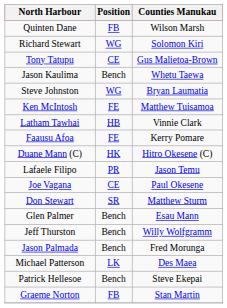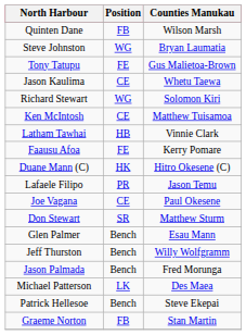 <table align="right" class="wikitable" style="font-size:90%; margin-left:1em">
 <tr bgcolor="#FF0033">
 <th width="130">North Harbour</th>
 <th width="40">Position</th>
 <th width="130">Counties Manukau</th>
 </tr>
 <tr align=center>
 <td>Quinten Dane</td>
 <td><a href='#'>FB</a></td>
 <td>Wilson Marsh</td>
 </tr>
 <tr align=center>
+<td>Steve Johnston</td>
+<td><a href='#'>WG</a></td>
+<td><a href='#'>Bryan Laumatia</a></td>
+</tr>
+<tr align=center>
+<td><a href='#'>Tony Tatupu</a></td>
+<td><a href='#'>FE</a></td>
+<td><a href='#'>Gus Malietoa-Brown</a></td>
+</tr>
+<tr align=center>
+<td>Jason Kaulima</td>
+<td><a href='#'>CE</a></td>
+<td><a href='#'>Whetu Taewa</a></td>
+</tr>
+<tr align=center>
 <td>Richard Stewart</td>
 <td><a href='#'>WG</a></td>
 <td><a href='#'>Solomon Kiri</a></td>
 </tr>
 <tr align=center>
-<td><a href='#'>Tony Tatupu</a></td>
+<td><a href='#'>Ken McIntosh</a></td>
 <td><a href='#'>CE</a></td>
-<td><a href='#'>Gus Malietoa-Brown</a></td>
-</tr>
-<tr align=center>
-<td>Jason Kaulima</td>
-<td>Bench</td>
-<td><a href='#'>Whetu Taewa</a></td>
-</tr>
-<tr align=center>
-<td>Steve Johnston</td>
-<td><a href='#'>WG</a></td>
-<td><a href='#'>Bryan Laumatia</a></td>
-</tr>
-<tr align=center>
-<td><a href='#'>Ken McIntosh</a></td>
-<td><a href='#'>FE</a></td>
 <td><a href='#'>Matthew Tuisamoa</a></td>
 </tr>
 <tr align=center>
 <td><a href='#'>Latham Tawhai</a></td>
 <td><a href='#'>HB</a></td>
 <td>Vinnie Clark</td>
 </tr>
 <tr align=center>
 <td><a href='#'>Faausu Afoa</a></td>
 <td><a href='#'>FE</a></td>
 <td>Kerry Pomare</td>
 </tr>
 <tr align=center>
 <td><a href='#'>Duane Mann</a> (C)</td>
 <td><a href='#'>HK</a></td>
 <td><a href='#'>Hitro Okesene</a> (C)</td>
 </tr>
 <tr align=center>
 <td>Lafaele Filipo</td>
 <td><a href='#'>PR</a></td>
 <td><a href='#'>Jason Temu</a></td>
 </tr>
 <tr align=center>
 <td><a href='#'>Joe Vagana</a></td>
 <td><a href='#'>CE</a></td>
 <td><a href='#'>Paul Okesene</a></td>
 </tr>
 <tr align=center>
 <td><a href='#'>Don Stewart</a></td>
 <td><a href='#'>SR</a></td>
 <td><a href='#'>Matthew Sturm</a></td>
 </tr>
 <tr align=center>
 <td>Glen Palmer</td>
 <td>Bench</td>
 <td><a href='#'>Esau Mann</a></td>
 </tr>
 <tr align=center>
 <td>Jeff Thurston</td>
 <td>Bench</td>
 <td><a href='#'>Willy Wolfgramm</a></td>
 </tr>
 <tr align=center>
 <td><a href='#'>Jason Palmada</a></td>
 <td>Bench</td>
 <td>Fred Morunga</td>
 </tr>
 <tr align=center>
 <td>Michael Patterson</td>
 <td><a href='#'>LK</a></td>
 <td><a href='#'>Des Maea</a></td>
 </tr>
 <tr align=center>
 <td>Patrick Hellesoe</td>
 <td>Bench</td>
 <td>Steve Ekepai</td>
 </tr>
 <tr align=center>
 <td><a href='#'>Graeme Norton</a></td>
 <td><a href='#'>FB</a></td>
 <td><a href='#'>Stan Martin</a></td>
 </tr>
 <tr>
 </tr>
 </table>
